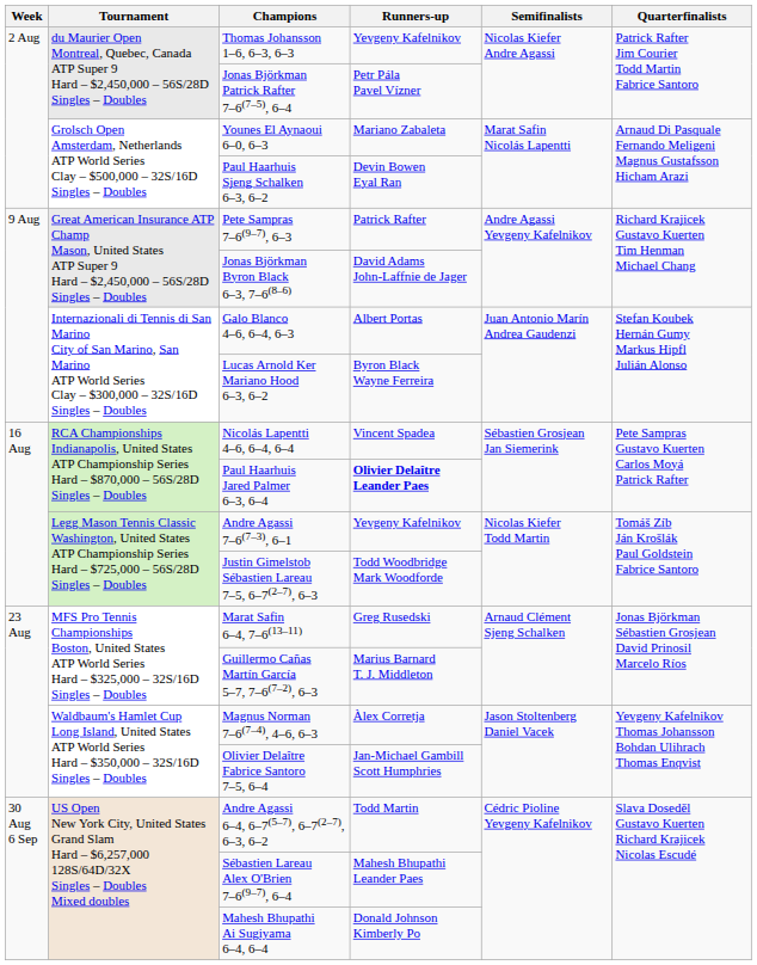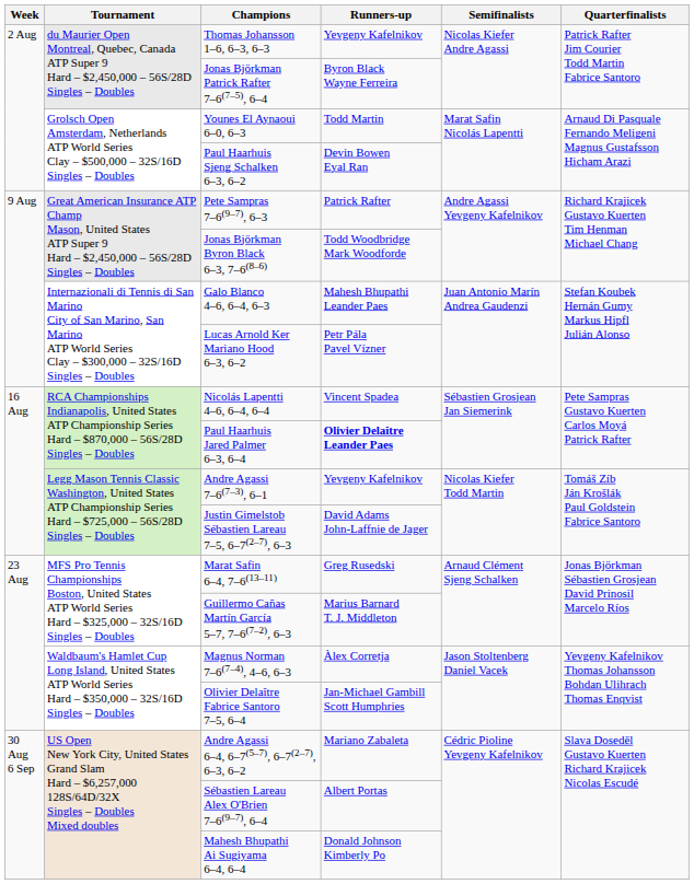 <table class=wikitable style=font-size:95%>
 <tr>
 <th style="width:48px;">Week</th>
 <th style="width:260px;">Tournament</th>
 <th style="width:195px;">Champions</th>
 <th style="width:195px;">Runners-up</th>
 <th style="width:190px;">Semifinalists</th>
 <th style="width:190px;">Quarterfinalists</th>
 </tr>
 <tr valign=top>
 <td rowspan=4>2 Aug</td>
 <td bgcolor="#E9E9E9" rowspan=2><a href='#'>du Maurier Open</a><br> <a href='#'>Montreal</a>, Quebec, Canada<br>ATP Super 9<br>Hard – $2,450,000 – 56S/28D<br><a href='#'>Singles</a> – <a href='#'>Doubles</a></td>
 <td> <a href='#'>Thomas Johansson</a><br>1–6, 6–3, 6–3</td>
 <td> <a href='#'>Yevgeny Kafelnikov</a></td>
 <td rowspan=2> <a href='#'>Nicolas Kiefer</a><br> <a href='#'>Andre Agassi</a></td>
 <td rowspan=2> <a href='#'>Patrick Rafter</a><br> <a href='#'>Jim Courier</a><br> <a href='#'>Todd Martin</a><br> <a href='#'>Fabrice Santoro</a></td>
 </tr>
 <tr valign=top>
 <td> <a href='#'>Jonas Björkman</a><br> <a href='#'>Patrick Rafter</a><br>7–6<sup>(7–5)</sup>, 6–4</td>
-<td> <a href='#'>Petr Pála</a><br> <a href='#'>Pavel Vízner</a></td>
+<td> <a href='#'>Byron Black</a><br> <a href='#'>Wayne Ferreira</a></td>
 </tr>
 <tr valign=top>
 <td bgcolor="#ffffff" rowspan=2><a href='#'>Grolsch Open</a><br> <a href='#'>Amsterdam</a>, Netherlands<br>ATP World Series<br>Clay – $500,000 – 32S/16D<br><a href='#'>Singles</a> – <a href='#'>Doubles</a></td>
 <td> <a href='#'>Younes El Aynaoui</a><br>6–0, 6–3</td>
-<td> <a href='#'>Mariano Zabaleta</a></td>
+<td> <a href='#'>Todd Martin</a></td>
 <td rowspan=2> <a href='#'>Marat Safin</a><br> <a href='#'>Nicolás Lapentti</a></td>
 <td rowspan=2> <a href='#'>Arnaud Di Pasquale</a><br> <a href='#'>Fernando Meligeni</a><br> <a href='#'>Magnus Gustafsson</a><br> <a href='#'>Hicham Arazi</a></td>
 </tr>
 <tr valign=top>
 <td> <a href='#'>Paul Haarhuis</a><br> <a href='#'>Sjeng Schalken</a><br>6–3, 6–2</td>
 <td> <a href='#'>Devin Bowen</a><br> <a href='#'>Eyal Ran</a></td>
 </tr>
 <tr valign=top>
 <td rowspan=4>9 Aug</td>
 <td bgcolor="#E9E9E9" rowspan=2><a href='#'>Great American Insurance ATP Champ</a><br><a href='#'>Mason</a>, United States<br>ATP Super 9<br>Hard – $2,450,000 – 56S/28D<br><a href='#'>Singles</a> – <a href='#'>Doubles</a></td>
 <td> <a href='#'>Pete Sampras</a><br>7–6<sup>(9–7)</sup>, 6–3</td>
 <td> <a href='#'>Patrick Rafter</a></td>
 <td rowspan=2> <a href='#'>Andre Agassi</a><br> <a href='#'>Yevgeny Kafelnikov</a></td>
 <td rowspan=2> <a href='#'>Richard Krajicek</a><br> <a href='#'>Gustavo Kuerten</a><br> <a href='#'>Tim Henman</a><br> <a href='#'>Michael Chang</a></td>
 </tr>
 <tr valign=top>
 <td> <a href='#'>Jonas Björkman</a><br> <a href='#'>Byron Black</a><br>6–3, 7–6<sup>(8–6)</sup></td>
-<td> <a href='#'>David Adams</a><br> <a href='#'>John-Laffnie de Jager</a></td>
+<td> <a href='#'>Todd Woodbridge</a><br> <a href='#'>Mark Woodforde</a></td>
 </tr>
 <tr valign=top>
 <td bgcolor="#ffffff" rowspan=2><a href='#'>Internazionali di Tennis di San Marino</a><br> <a href='#'>City of San Marino</a>, <a href='#'>San Marino</a><br>ATP World Series<br>Clay – $300,000 – 32S/16D<br><a href='#'>Singles</a> – <a href='#'>Doubles</a></td>
 <td> <a href='#'>Galo Blanco</a><br>4–6, 6–4, 6–3</td>
-<td> <a href='#'>Albert Portas</a></td>
+<td> <a href='#'>Mahesh Bhupathi</a><br> <a href='#'>Leander Paes</a></td>
 <td rowspan=2> <a href='#'>Juan Antonio Marín</a><br> <a href='#'>Andrea Gaudenzi</a></td>
 <td rowspan=2> <a href='#'>Stefan Koubek</a><br> <a href='#'>Hernán Gumy</a><br> <a href='#'>Markus Hipfl</a><br> <a href='#'>Julián Alonso</a></td>
 </tr>
 <tr valign=top>
 <td> <a href='#'>Lucas Arnold Ker</a><br> <a href='#'>Mariano Hood</a><br>6–3, 6–2</td>
-<td> <a href='#'>Byron Black</a><br> <a href='#'>Wayne Ferreira</a></td>
+<td> <a href='#'>Petr Pála</a><br> <a href='#'>Pavel Vízner</a></td>
 </tr>
 <tr valign=top>
 <td rowspan=4>16 Aug</td>
 <td bgcolor="#D4F1C5" rowspan=2><a href='#'>RCA Championships</a><br> <a href='#'>Indianapolis</a>, United States<br>ATP Championship Series<br>Hard – $870,000 – 56S/28D<br><a href='#'>Singles</a> – <a href='#'>Doubles</a></td>
 <td> <a href='#'>Nicolás Lapentti</a><br>4–6, 6–4, 6–4</td>
 <td> <a href='#'>Vincent Spadea</a></td>
 <td rowspan=2> <a href='#'>Sébastien Grosjean</a><br> <a href='#'>Jan Siemerink</a></td>
 <td rowspan=2> <a href='#'>Pete Sampras</a><br> <a href='#'>Gustavo Kuerten</a><br> <a href='#'>Carlos Moyá</a><br> <a href='#'>Patrick Rafter</a></td>
 </tr>
 <tr valign=top>
 <td> <a href='#'>Paul Haarhuis</a><br> <a href='#'>Jared Palmer</a><br>6–3, 6–4</td>
 <td><strong> <a href='#'>Olivier Delaître</a><br> <a href='#'>Leander Paes</a></strong></td>
 </tr>
 <tr valign=top>
 <td bgcolor="#D4F1C5" rowspan=2><a href='#'>Legg Mason Tennis Classic</a><br> <a href='#'>Washington</a>, United States<br>ATP Championship Series<br>Hard – $725,000 – 56S/28D<br><a href='#'>Singles</a> – <a href='#'>Doubles</a></td>
 <td> <a href='#'>Andre Agassi</a><br>7–6<sup>(7–3)</sup>, 6–1</td>
 <td> <a href='#'>Yevgeny Kafelnikov</a></td>
 <td rowspan=2> <a href='#'>Nicolas Kiefer</a><br> <a href='#'>Todd Martin</a></td>
 <td rowspan=2> <a href='#'>Tomáš Zíb</a><br> <a href='#'>Ján Krošlák</a><br> <a href='#'>Paul Goldstein</a><br> <a href='#'>Fabrice Santoro</a></td>
 </tr>
 <tr valign=top>
 <td> <a href='#'>Justin Gimelstob</a><br> <a href='#'>Sébastien Lareau</a><br>7–5, 6–7<sup>(2–7)</sup>, 6–3</td>
-<td> <a href='#'>Todd Woodbridge</a><br> <a href='#'>Mark Woodforde</a></td>
+<td> <a href='#'>David Adams</a><br> <a href='#'>John-Laffnie de Jager</a></td>
 </tr>
 <tr valign=top>
 <td rowspan=4>23 Aug</td>
 <td bgcolor="#ffffff" rowspan=2><a href='#'>MFS Pro Tennis Championships</a><br> <a href='#'>Boston</a>, United States<br>ATP World Series<br>Hard – $325,000 – 32S/16D<br><a href='#'>Singles</a> – <a href='#'>Doubles</a></td>
 <td> <a href='#'>Marat Safin</a><br>6–4, 7–6<sup>(13–11)</sup></td>
 <td> <a href='#'>Greg Rusedski</a></td>
 <td rowspan=2> <a href='#'>Arnaud Clément</a><br> <a href='#'>Sjeng Schalken</a></td>
 <td rowspan=2> <a href='#'>Jonas Björkman</a><br> <a href='#'>Sébastien Grosjean</a><br> <a href='#'>David Prinosil</a><br> <a href='#'>Marcelo Ríos</a></td>
 </tr>
 <tr valign=top>
 <td> <a href='#'>Guillermo Cañas</a><br> <a href='#'>Martín García</a><br>5–7, 7–6<sup>(7–2)</sup>, 6–3</td>
 <td> <a href='#'>Marius Barnard</a><br> <a href='#'>T. J. Middleton</a></td>
 </tr>
 <tr valign=top>
 <td bgcolor="#ffffff" rowspan=2><a href='#'>Waldbaum's Hamlet Cup</a><br><a href='#'>Long Island</a>, United States<br>ATP World Series<br>Hard – $350,000 – 32S/16D<br><a href='#'>Singles</a> – <a href='#'>Doubles</a></td>
 <td> <a href='#'>Magnus Norman</a><br>7–6<sup>(7–4)</sup>, 4–6, 6–3</td>
 <td> <a href='#'>Àlex Corretja</a></td>
 <td rowspan=2> <a href='#'>Jason Stoltenberg</a><br> <a href='#'>Daniel Vacek</a></td>
 <td rowspan=2> <a href='#'>Yevgeny Kafelnikov</a><br> <a href='#'>Thomas Johansson</a><br> <a href='#'>Bohdan Ulihrach</a><br> <a href='#'>Thomas Enqvist</a></td>
 </tr>
 <tr valign=top>
 <td> <a href='#'>Olivier Delaître</a><br> <a href='#'>Fabrice Santoro</a><br>7–5, 6–4</td>
 <td> <a href='#'>Jan-Michael Gambill</a><br> <a href='#'>Scott Humphries</a></td>
 </tr>
 <tr valign=top>
 <td rowspan=3>30 Aug <br>6 Sep</td>
 <td bgcolor="#F3E6D7" rowspan=3><a href='#'>US Open</a><br> New York City, United States<br>Grand Slam<br>Hard – $6,257,000<br>128S/64D/32X<br><a href='#'>Singles</a> – <a href='#'>Doubles</a> <br> <a href='#'>Mixed doubles</a></td>
 <td> <a href='#'>Andre Agassi</a><br>6–4, 6–7<sup>(5–7)</sup>, 6–7<sup>(2–7)</sup>, 6–3, 6–2</td>
-<td> <a href='#'>Todd Martin</a></td>
+<td> <a href='#'>Mariano Zabaleta</a></td>
 <td rowspan=3> <a href='#'>Cédric Pioline</a><br> <a href='#'>Yevgeny Kafelnikov</a></td>
 <td rowspan=3> <a href='#'>Slava Doseděl</a><br> <a href='#'>Gustavo Kuerten</a><br> <a href='#'>Richard Krajicek</a><br> <a href='#'>Nicolas Escudé</a></td>
 </tr>
 <tr valign=top>
 <td> <a href='#'>Sébastien Lareau</a><br> <a href='#'>Alex O'Brien</a><br>7–6<sup>(9–7)</sup>, 6–4</td>
-<td> <a href='#'>Mahesh Bhupathi</a><br> <a href='#'>Leander Paes</a></td>
+<td> <a href='#'>Albert Portas</a></td>
 </tr>
 <tr valign=top>
 <td> <a href='#'>Mahesh Bhupathi</a><br> <a href='#'>Ai Sugiyama</a><br>6–4, 6–4</td>
 <td> <a href='#'>Donald Johnson</a><br> <a href='#'>Kimberly Po</a></td>
 </tr>
 </table>
